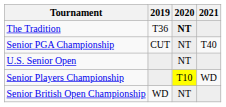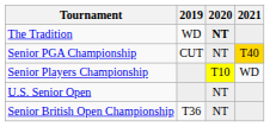 <table class="wikitable" style="font-size:95%;text-align:center;">
 <tr>
 <th>Tournament</th>
 <th>2019</th>
 <th>2020</th>
 <th>2021</th>
 </tr>
 <tr>
 <td align=left><a href='#'>The Tradition</a></td>
-<td>T36</td>
+<td>WD</td>
 <td style="background:#eeeeee;"><strong>NT</strong></td>
 <td style="background:#eeeeee;"></td>
 </tr>
 <tr>
 <td align=left><a href='#'>Senior PGA Championship</a></td>
 <td>CUT</td>
 <td style="background:#eeeeee;">NT</td>
-<td>T40</td>
+<td style="background: gold;">T40</td>
+</tr>
+<tr>
+<td align=left><a href='#'>Senior Players Championship</a></td>
+<td style="background:#eeeeee;"></td>
+<td style="background:yellow;">T10</td>
+<td>WD</td>
 </tr>
 <tr>
 <td align=left><a href='#'>U.S. Senior Open</a></td>
 <td style="background:#eeeeee;"></td>
 <td style="background:#eeeeee;">NT</td>
 <td style="background:#eeeeee;"></td>
 </tr>
 <tr>
-<td align=left><a href='#'>Senior Players Championship</a></td>
-<td style="background:#eeeeee;"></td>
-<td style="background:yellow;">T10</td>
-<td>WD</td>
-</tr>
-<tr>
 <td align=left><a href='#'>Senior British Open Championship</a></td>
-<td>WD</td>
+<td>T36</td>
 <td style="background:#eeeeee;">NT</td>
 <td style="background:#eeeeee;"></td>
 </tr>
 </table>
